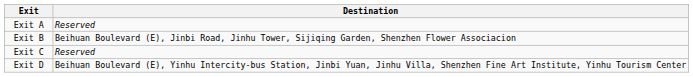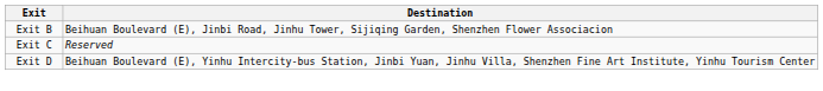 <table class="wikitable">
 <tr>
 <th style="width:70px">Exit</th>
 <th>Destination</th>
-</tr>
-<tr>
-<td align="center">Exit A</td>
-<td><em>Reserved</em></td>
 </tr>
 <tr>
 <td align="center">Exit B</td>
 <td>Beihuan Boulevard (E), Jinbi Road, Jinhu Tower, Sijiqing Garden, Shenzhen Flower Associacion</td>
 </tr>
 <tr>
 <td align="center">Exit C</td>
 <td><em>Reserved</em></td>
 </tr>
 <tr>
 <td align="center">Exit D</td>
 <td>Beihuan Boulevard (E), Yinhu Intercity-bus Station, Jinbi Yuan, Jinhu Villa, Shenzhen Fine Art Institute, Yinhu Tourism Center</td>
 </tr>
 </table>
